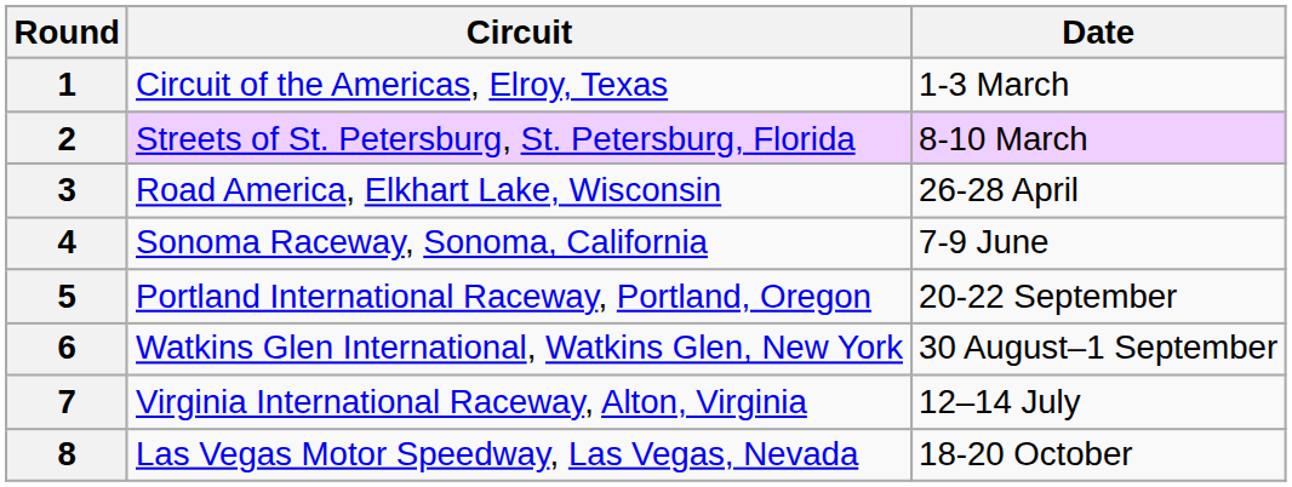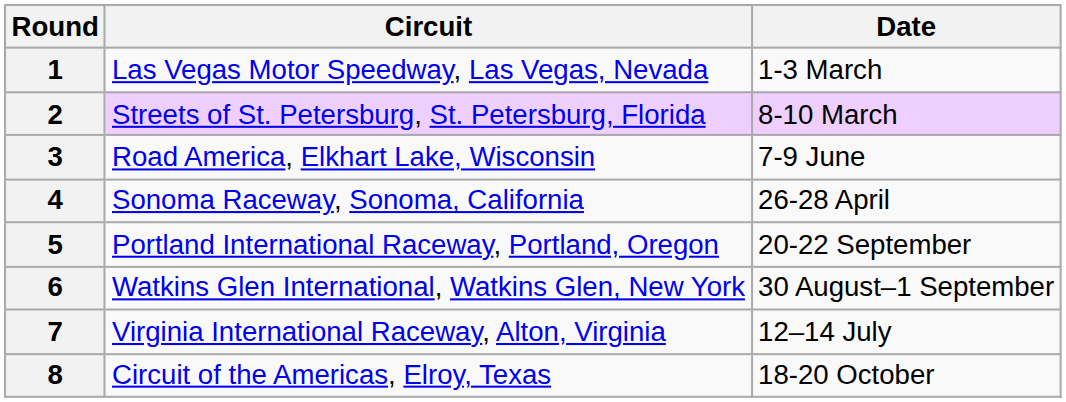 <table class="wikitable" style="font-size: 85%;">
 <tr>
 <th>Round</th>
 <th>Circuit</th>
 <th>Date</th>
 </tr>
 <tr>
 <th>1</th>
-<td> <a href='#'>Circuit of the Americas</a>, <a href='#'>Elroy, Texas</a></td>
+<td> <a href='#'>Las Vegas Motor Speedway</a>, <a href='#'>Las Vegas, Nevada</a></td>
 <td>1-3 March</td>
 </tr>
 <tr bgcolor="#efcfff">
 <th>2</th>
 <td> <a href='#'>Streets of St. Petersburg</a>, <a href='#'>St. Petersburg, Florida</a></td>
 <td>8-10 March</td>
 </tr>
 <tr>
 <th>3</th>
 <td> <a href='#'>Road America</a>, <a href='#'>Elkhart Lake, Wisconsin</a></td>
-<td>26-28 April</td>
+<td>7-9 June</td>
 </tr>
 <tr>
 <th>4</th>
 <td> <a href='#'>Sonoma Raceway</a>, <a href='#'>Sonoma, California</a></td>
-<td>7-9 June</td>
+<td>26-28 April</td>
 </tr>
 <tr>
 <th>5</th>
 <td> <a href='#'>Portland International Raceway</a>, <a href='#'>Portland, Oregon</a></td>
 <td>20-22 September</td>
 </tr>
 <tr>
 <th>6</th>
 <td> <a href='#'>Watkins Glen International</a>, <a href='#'>Watkins Glen, New York</a></td>
 <td>30 August–1 September</td>
 </tr>
 <tr>
 <th>7</th>
 <td> <a href='#'>Virginia International Raceway</a>, <a href='#'>Alton, Virginia</a></td>
 <td>12–14 July</td>
 </tr>
 <tr>
 <th>8</th>
-<td> <a href='#'>Las Vegas Motor Speedway</a>, <a href='#'>Las Vegas, Nevada</a></td>
+<td> <a href='#'>Circuit of the Americas</a>, <a href='#'>Elroy, Texas</a></td>
 <td>18-20 October</td>
 </tr>
 </table>
